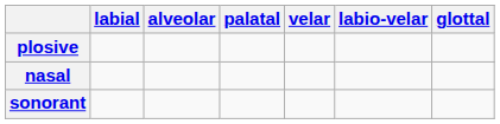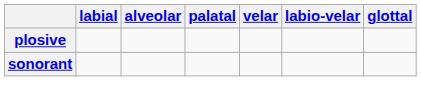 <table class="wikitable" style="text-align:center;">
 <tr>
 <th></th>
 <th><a href='#'>labial</a></th>
 <th><a href='#'>alveolar</a></th>
 <th><a href='#'>palatal</a></th>
 <th><a href='#'>velar</a></th>
 <th><a href='#'>labio-velar</a></th>
 <th><a href='#'>glottal</a></th>
 </tr>
 <tr>
 <th><a href='#'>plosive</a></th>
 <td> </td>
 <td> </td>
 <td> </td>
 <td> </td>
 <td> </td>
 <td> </td>
 </tr>
 <tr>
-<th><a href='#'>nasal</a></th>
-<td> </td>
-<td> </td>
-<td> </td>
-<td> </td>
-<td> </td>
-<td></td>
-</tr>
-<tr>
 <th><a href='#'>sonorant</a></th>
 <td> </td>
 <td> </td>
 <td></td>
 <td></td>
 <td></td>
 <td></td>
 </tr>
 </table>
